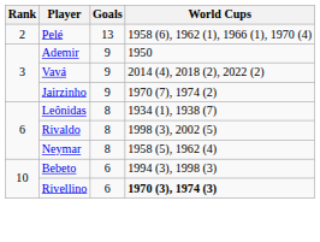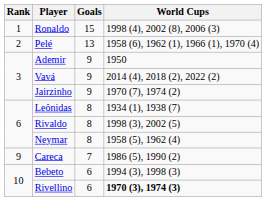 <table class="wikitable sortable" style="text-align:left">
 <tr>
 <th>Rank</th>
 <th>Player</th>
 <th>Goals</th>
 <th>World Cups</th>
+</tr>
+<tr>
+<td align=center>1</td>
+<td><a href='#'>Ronaldo</a></td>
+<td align=center>15</td>
+<td>1998 (4), 2002 (8), 2006 (3)</td>
 </tr>
 <tr>
 <td align=center>2</td>
 <td><a href='#'>Pelé</a></td>
 <td align=center>13</td>
 <td>1958 (6), 1962 (1), 1966 (1), 1970 (4)</td>
 </tr>
 <tr>
 <td rowspan=3 align=center>3</td>
 <td><a href='#'>Ademir</a></td>
 <td align=center>9</td>
 <td>1950</td>
 </tr>
 <tr>
 <td><a href='#'>Vavá</a></td>
 <td align=center>9</td>
 <td>2014 (4), 2018 (2), 2022 (2)</td>
 </tr>
 <tr>
 <td><a href='#'>Jairzinho</a></td>
 <td align=center>9</td>
 <td>1970 (7), 1974 (2)</td>
 </tr>
 <tr>
 <td rowspan=3 align=center>6</td>
 <td><a href='#'>Leônidas</a></td>
 <td align=center>8</td>
 <td>1934 (1), 1938 (7)</td>
 </tr>
 <tr>
 <td><a href='#'>Rivaldo</a></td>
 <td align=center>8</td>
 <td>1998 (3), 2002 (5)</td>
 </tr>
 <tr>
 <td><a href='#'>Neymar</a></td>
 <td align=center>8</td>
 <td>1958 (5), 1962 (4)</td>
 </tr>
 <tr>
+<td align=center>9</td>
+<td><a href='#'>Careca</a></td>
+<td align=center>7</td>
+<td>1986 (5), 1990 (2)</td>
+</tr>
+<tr>
 <td rowspan=2 align=center>10</td>
 <td><a href='#'>Bebeto</a></td>
 <td align=center>6</td>
 <td>1994 (3), 1998 (3)</td>
 </tr>
 <tr>
 <td><a href='#'>Rivellino</a></td>
 <td align=center>6</td>
 <td><strong>1970 (3), 1974 (3)</strong></td>
 </tr>
 </table>
